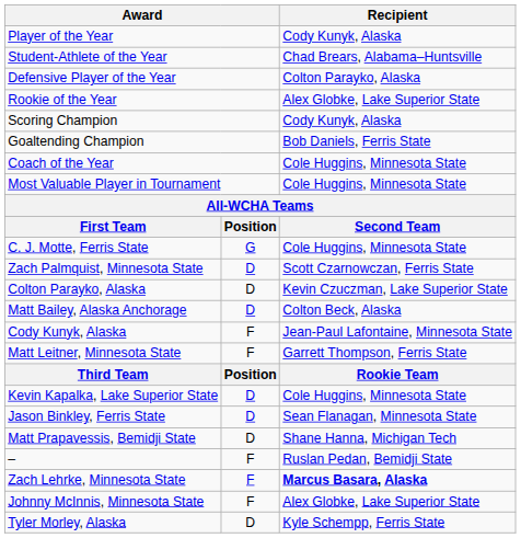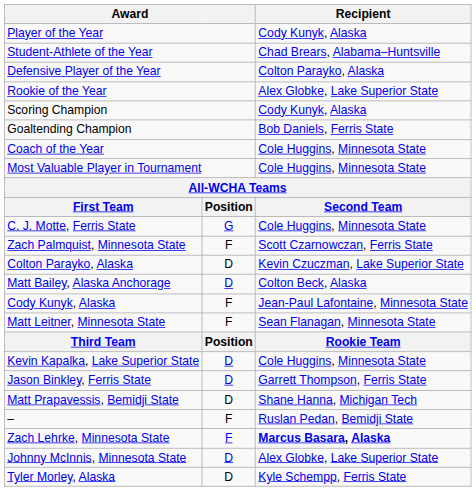 <table class="wikitable">
 <tr>
 <th colspan=2>Award</th>
 <th>Recipient</th>
 </tr>
 <tr>
 <td colspan=2><a href='#'>Player of the Year</a></td>
 <td><a href='#'>Cody Kunyk</a>, <a href='#'>Alaska</a></td>
 </tr>
 <tr>
 <td colspan=2><a href='#'>Student-Athlete of the Year</a></td>
 <td><a href='#'>Chad Brears</a>, <a href='#'>Alabama–Huntsville</a></td>
 </tr>
 <tr>
 <td colspan=2><a href='#'>Defensive Player of the Year</a></td>
 <td><a href='#'>Colton Parayko</a>, <a href='#'>Alaska</a></td>
 </tr>
 <tr>
 <td colspan=2><a href='#'>Rookie of the Year</a></td>
 <td><a href='#'>Alex Globke</a>, <a href='#'>Lake Superior State</a></td>
 </tr>
 <tr>
 <td colspan=2>Scoring Champion</td>
 <td><a href='#'>Cody Kunyk</a>, <a href='#'>Alaska</a></td>
 </tr>
 <tr>
 <td colspan=2>Goaltending Champion</td>
 <td><a href='#'>Bob Daniels</a>, <a href='#'>Ferris State</a></td>
 </tr>
 <tr>
 <td colspan=2><a href='#'>Coach of the Year</a></td>
 <td><a href='#'>Cole Huggins</a>, <a href='#'>Minnesota State</a></td>
 </tr>
 <tr>
 <td colspan=2><a href='#'>Most Valuable Player in Tournament</a></td>
 <td><a href='#'>Cole Huggins</a>, <a href='#'>Minnesota State</a></td>
 </tr>
 <tr>
 <th colspan=3><a href='#'>All-WCHA Teams</a></th>
 </tr>
 <tr>
 <th><a href='#'>First Team</a></th>
 <th>Position</th>
 <th><a href='#'>Second Team</a></th>
 </tr>
 <tr>
 <td><a href='#'>C. J. Motte</a>, <a href='#'>Ferris State</a></td>
 <td align=center><a href='#'>G</a></td>
 <td><a href='#'>Cole Huggins</a>, <a href='#'>Minnesota State</a></td>
 </tr>
 <tr>
 <td><a href='#'>Zach Palmquist</a>, <a href='#'>Minnesota State</a></td>
-<td align=center><a href='#'>D</a></td>
+<td align=center>F</td>
 <td><a href='#'>Scott Czarnowczan</a>, <a href='#'>Ferris State</a></td>
 </tr>
 <tr>
 <td><a href='#'>Colton Parayko</a>, <a href='#'>Alaska</a></td>
 <td align=center>D</td>
 <td><a href='#'>Kevin Czuczman</a>, <a href='#'>Lake Superior State</a></td>
 </tr>
 <tr>
 <td><a href='#'>Matt Bailey</a>, <a href='#'>Alaska Anchorage</a></td>
 <td align=center><a href='#'>D</a></td>
 <td><a href='#'>Colton Beck</a>, <a href='#'>Alaska</a></td>
 </tr>
 <tr>
 <td><a href='#'>Cody Kunyk</a>, <a href='#'>Alaska</a></td>
 <td align=center>F</td>
 <td><a href='#'>Jean-Paul Lafontaine</a>, <a href='#'>Minnesota State</a></td>
 </tr>
 <tr>
 <td><a href='#'>Matt Leitner</a>, <a href='#'>Minnesota State</a></td>
 <td align=center>F</td>
-<td><a href='#'>Garrett Thompson</a>, <a href='#'>Ferris State</a></td>
+<td><a href='#'>Sean Flanagan</a>, <a href='#'>Minnesota State</a></td>
 </tr>
 <tr>
 <th><a href='#'>Third Team</a></th>
 <th>Position</th>
 <th><a href='#'>Rookie Team</a></th>
 </tr>
 <tr>
 <td><a href='#'>Kevin Kapalka</a>, <a href='#'>Lake Superior State</a></td>
 <td align=center><a href='#'>D</a></td>
 <td><a href='#'>Cole Huggins</a>, <a href='#'>Minnesota State</a></td>
 </tr>
 <tr>
 <td><a href='#'>Jason Binkley</a>, <a href='#'>Ferris State</a></td>
 <td align=center><a href='#'>D</a></td>
-<td><a href='#'>Sean Flanagan</a>, <a href='#'>Minnesota State</a></td>
+<td><a href='#'>Garrett Thompson</a>, <a href='#'>Ferris State</a></td>
 </tr>
 <tr>
 <td><a href='#'>Matt Prapavessis</a>, <a href='#'>Bemidji State</a></td>
 <td align=center>D</td>
 <td><a href='#'>Shane Hanna</a>, <a href='#'>Michigan Tech</a></td>
 </tr>
 <tr>
 <td>–</td>
 <td align=center>F</td>
 <td><a href='#'>Ruslan Pedan</a>, <a href='#'>Bemidji State</a></td>
 </tr>
 <tr>
 <td><a href='#'>Zach Lehrke</a>, <a href='#'>Minnesota State</a></td>
 <td align=center><a href='#'>F</a></td>
 <td><strong><a href='#'>Marcus Basara</a>, <a href='#'>Alaska</a></strong></td>
 </tr>
 <tr>
 <td><a href='#'>Johnny McInnis</a>, <a href='#'>Minnesota State</a></td>
-<td align=center>F</td>
+<td align=center><a href='#'>D</a></td>
 <td><a href='#'>Alex Globke</a>, <a href='#'>Lake Superior State</a></td>
 </tr>
 <tr>
 <td><a href='#'>Tyler Morley</a>, <a href='#'>Alaska</a></td>
 <td align=center>D</td>
 <td><a href='#'>Kyle Schempp</a>, <a href='#'>Ferris State</a></td>
 </tr>
 </table>
